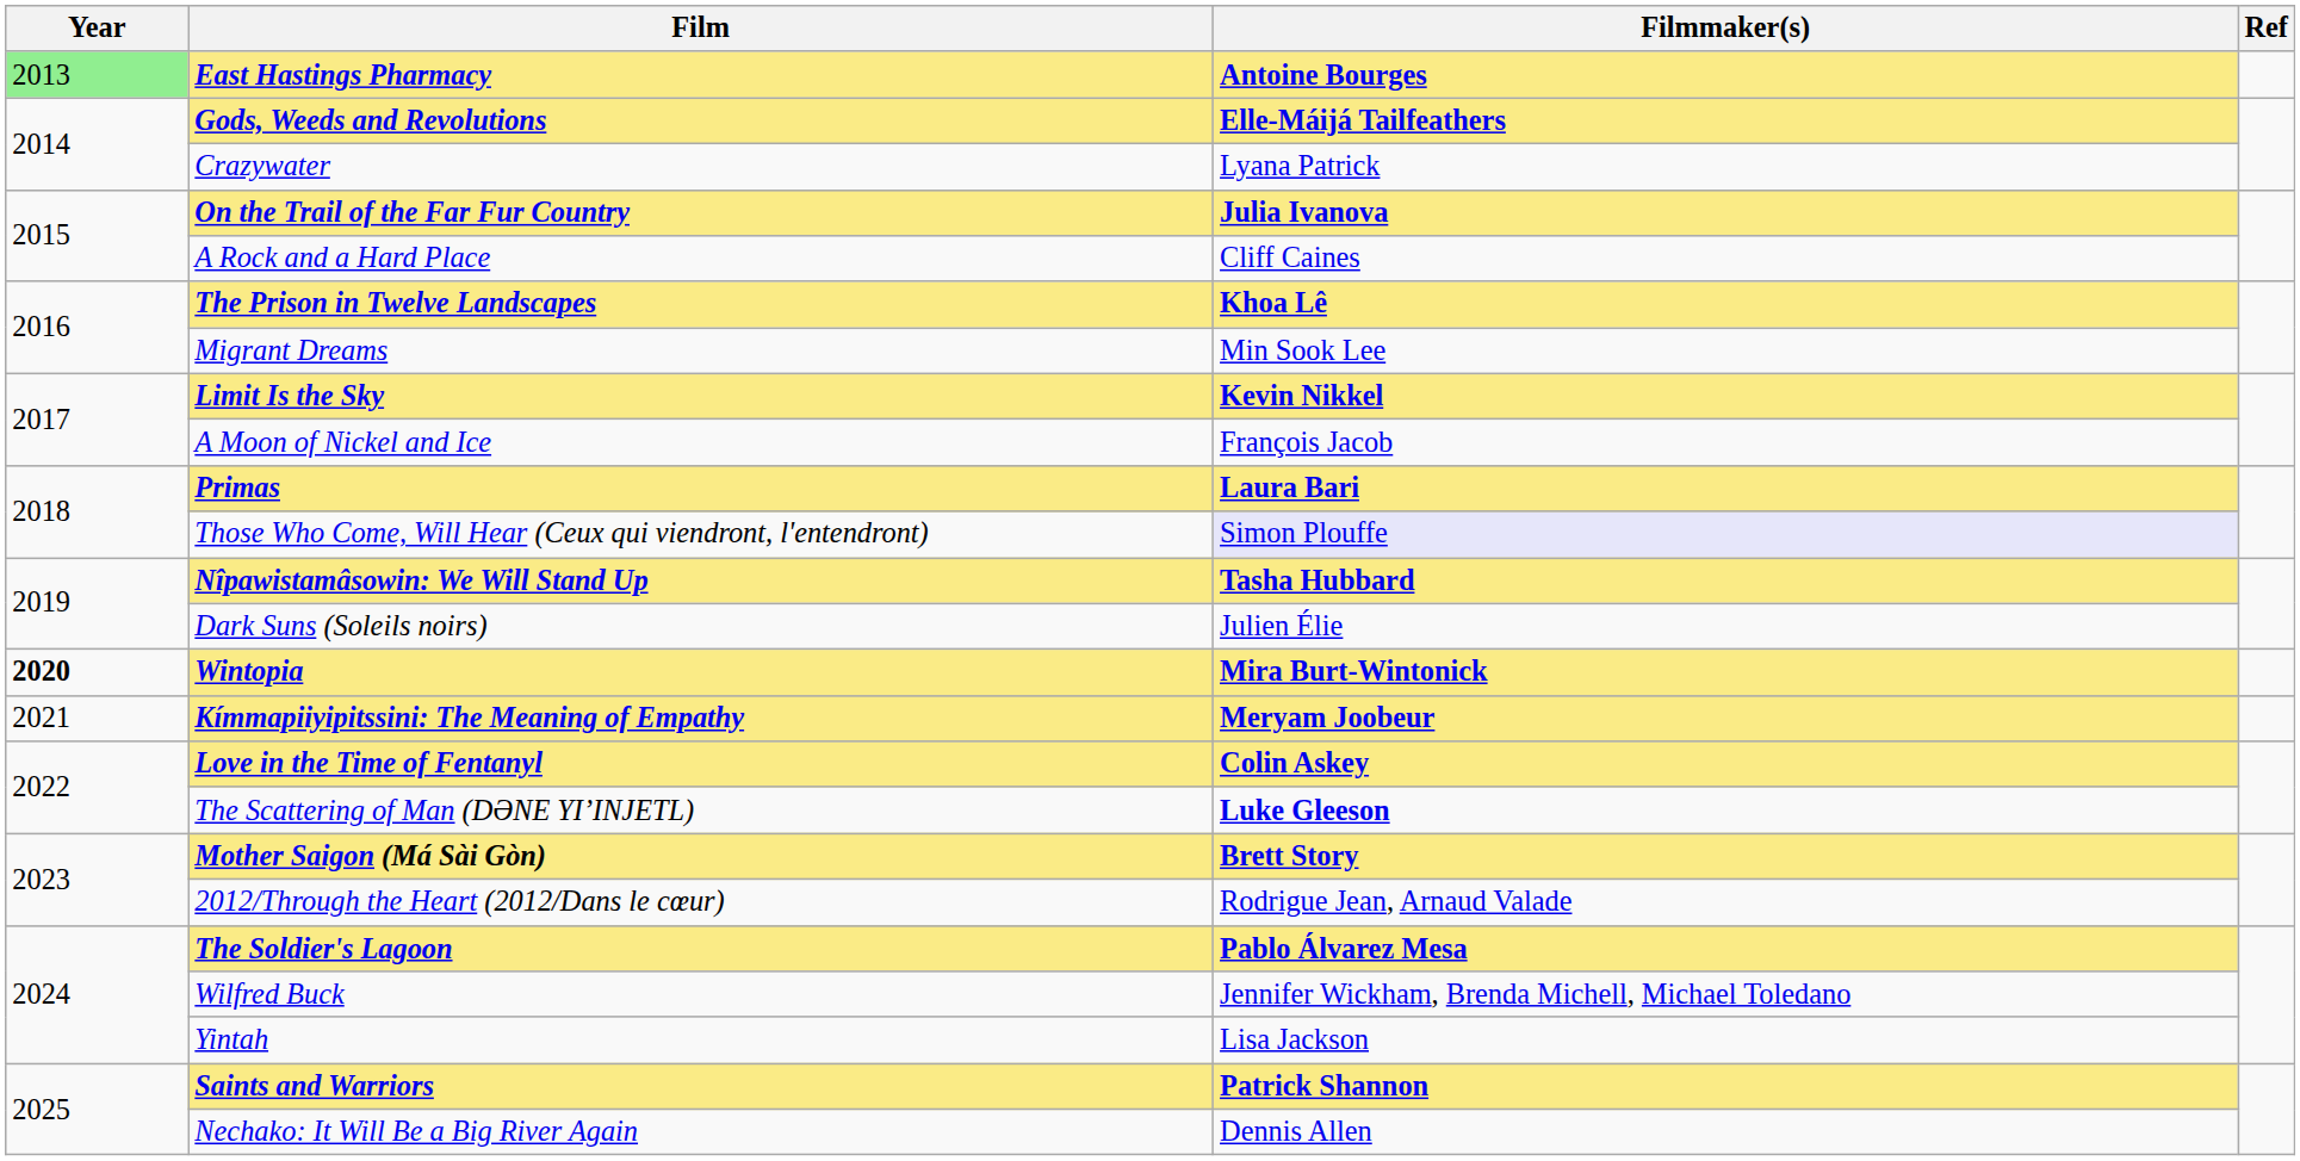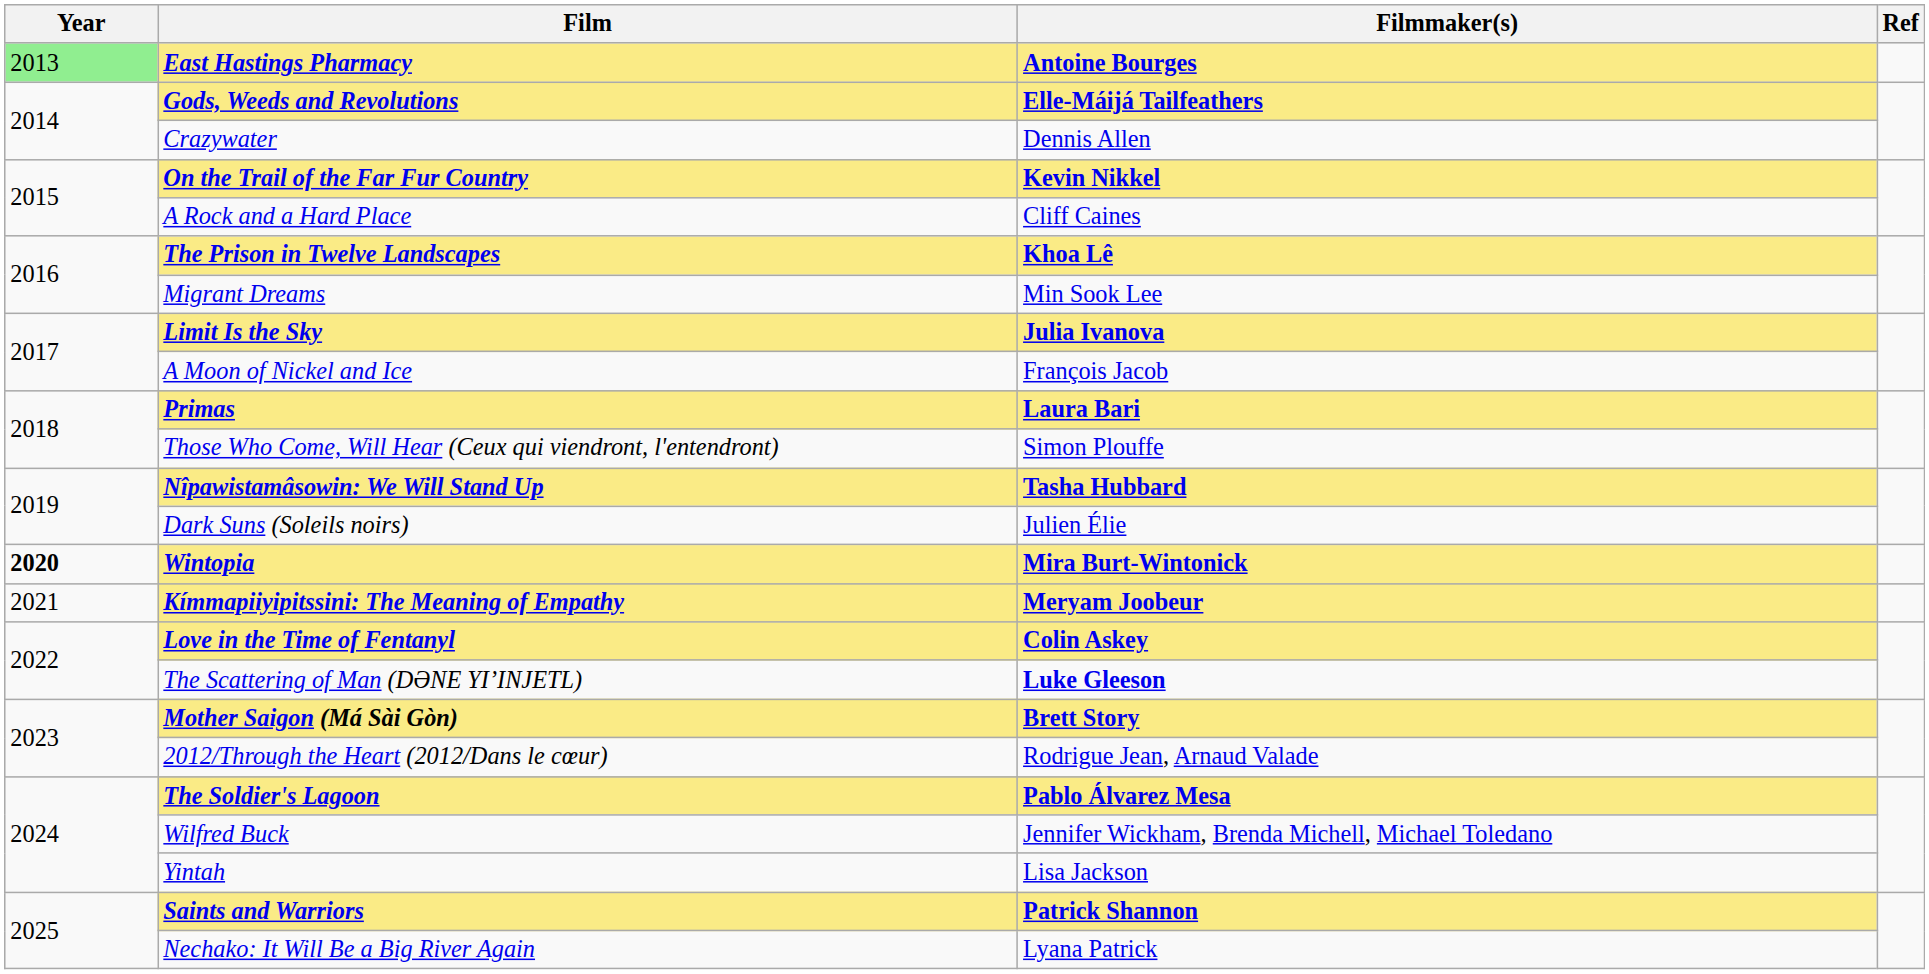 <table class = "wikitable sortable" width=100%>
 <tr>
 <th style="width:8%;">Year</th>
 <th style="width:45%;">Film</th>
 <th style="width:45%;">Filmmaker(s)</th>
 <th style="width:2%;">Ref</th>
 </tr>
 <tr>
 <td style="background: lightgreen;">2013</td>
 <td style="background:#FAEB86;"><strong><em><a href='#'>East Hastings Pharmacy</a></em></strong></td>
 <td style="background:#FAEB86;"><strong><a href='#'>Antoine Bourges</a></strong></td>
 <td></td>
 </tr>
 <tr>
 <td rowspan=2>2014</td>
 <td style="background:#FAEB86;"><strong><em><a href='#'>Gods, Weeds and Revolutions</a></em></strong></td>
 <td style="background:#FAEB86;"><strong><a href='#'>Elle-Máijá Tailfeathers</a></strong></td>
 <td rowspan=2></td>
 </tr>
 <tr>
 <td><em><a href='#'>Crazywater</a></em></td>
-<td><a href='#'>Lyana Patrick</a></td>
+<td><a href='#'>Dennis Allen</a></td>
 </tr>
 <tr>
 <td rowspan=2>2015</td>
 <td style="background:#FAEB86;"><strong><em><a href='#'>On the Trail of the Far Fur Country</a></em></strong></td>
-<td style="background:#FAEB86;"><strong><a href='#'>Julia Ivanova</a></strong></td>
+<td style="background:#FAEB86;"><strong><a href='#'>Kevin Nikkel</a></strong></td>
 <td rowspan=2></td>
 </tr>
 <tr>
 <td><em><a href='#'>A Rock and a Hard Place</a></em></td>
 <td><a href='#'>Cliff Caines</a></td>
 </tr>
 <tr>
 <td rowspan=2>2016</td>
 <td style="background:#FAEB86;"><strong><em><a href='#'>The Prison in Twelve Landscapes</a></em></strong></td>
 <td style="background:#FAEB86;"><strong><a href='#'>Khoa Lê</a></strong></td>
 <td rowspan=2></td>
 </tr>
 <tr>
 <td><em><a href='#'>Migrant Dreams</a></em></td>
 <td><a href='#'>Min Sook Lee</a></td>
 </tr>
 <tr>
 <td rowspan=2>2017</td>
 <td style="background:#FAEB86;"><strong><em><a href='#'>Limit Is the Sky</a></em></strong></td>
-<td style="background:#FAEB86;"><strong><a href='#'>Kevin Nikkel</a></strong></td>
+<td style="background:#FAEB86;"><strong><a href='#'>Julia Ivanova</a></strong></td>
 <td rowspan=2></td>
 </tr>
 <tr>
 <td><em><a href='#'>A Moon of Nickel and Ice</a></em></td>
 <td><a href='#'>François Jacob</a></td>
 </tr>
 <tr>
 <td rowspan=2>2018</td>
 <td style="background:#FAEB86;"><strong><em><a href='#'>Primas</a></em></strong></td>
 <td style="background:#FAEB86;"><strong><a href='#'>Laura Bari</a></strong></td>
 <td rowspan=2></td>
 </tr>
 <tr>
 <td><em><a href='#'>Those Who Come, Will Hear</a> (Ceux qui viendront, l'entendront)</em></td>
-<td style="background: lavender;"><a href='#'>Simon Plouffe</a></td>
+<td><a href='#'>Simon Plouffe</a></td>
 </tr>
 <tr>
 <td rowspan=2>2019</td>
 <td style="background:#FAEB86;"><strong><em><a href='#'>Nîpawistamâsowin: We Will Stand Up</a></em></strong></td>
 <td style="background:#FAEB86;"><strong><a href='#'>Tasha Hubbard</a></strong></td>
 <td rowspan=2></td>
 </tr>
 <tr>
 <td><em><a href='#'>Dark Suns</a> (Soleils noirs)</em></td>
 <td><a href='#'>Julien Élie</a></td>
 </tr>
 <tr>
 <td><strong>2020</strong></td>
 <td style="background:#FAEB86;"><strong><em><a href='#'>Wintopia</a></em></strong></td>
 <td style="background:#FAEB86;"><strong><a href='#'>Mira Burt-Wintonick</a></strong></td>
 <td></td>
 </tr>
 <tr>
 <td>2021</td>
 <td style="background:#FAEB86;"><strong><em><a href='#'>Kímmapiiyipitssini: The Meaning of Empathy</a></em></strong></td>
 <td style="background:#FAEB86;"><strong><a href='#'>Meryam Joobeur</a></strong></td>
 <td></td>
 </tr>
 <tr>
 <td rowspan=2>2022</td>
 <td style="background:#FAEB86;"><strong><em><a href='#'>Love in the Time of Fentanyl</a></em></strong></td>
 <td style="background:#FAEB86;"><strong><a href='#'>Colin Askey</a></strong></td>
 <td rowspan=2></td>
 </tr>
 <tr>
 <td><em><a href='#'>The Scattering of Man</a> (DƏNE YI’INJETL)</em></td>
 <td><strong><a href='#'>Luke Gleeson</a></strong></td>
 </tr>
 <tr>
 <td rowspan=2>2023</td>
 <td style="background:#FAEB86;"><strong><em><a href='#'>Mother Saigon</a> (Má Sài Gòn)</em></strong></td>
 <td style="background:#FAEB86;"><strong><a href='#'>Brett Story</a></strong></td>
 <td rowspan=2></td>
 </tr>
 <tr>
 <td><em><a href='#'>2012/Through the Heart</a> (2012/Dans le cœur)</em></td>
 <td><a href='#'>Rodrigue Jean</a>, <a href='#'>Arnaud Valade</a></td>
 </tr>
 <tr>
 <td rowspan=3>2024</td>
 <td style="background:#FAEB86;"><strong><em><a href='#'>The Soldier's Lagoon</a></em></strong></td>
 <td style="background:#FAEB86;"><strong><a href='#'>Pablo Álvarez Mesa</a></strong></td>
 <td rowspan=3></td>
 </tr>
 <tr>
 <td><em><a href='#'>Wilfred Buck</a></em></td>
 <td><a href='#'>Jennifer Wickham</a>, <a href='#'>Brenda Michell</a>, <a href='#'>Michael Toledano</a></td>
 </tr>
 <tr>
 <td><em><a href='#'>Yintah</a></em></td>
 <td><a href='#'>Lisa Jackson</a></td>
 </tr>
 <tr>
 <td rowspan=2>2025</td>
 <td style="background:#FAEB86;"><strong><em><a href='#'>Saints and Warriors</a></em></strong></td>
 <td style="background:#FAEB86;"><strong><a href='#'>Patrick Shannon</a></strong></td>
 <td rowspan=2></td>
 </tr>
 <tr>
 <td><em><a href='#'>Nechako: It Will Be a Big River Again</a></em></td>
-<td><a href='#'>Dennis Allen</a></td>
+<td><a href='#'>Lyana Patrick</a></td>
 </tr>
 </table>
